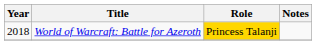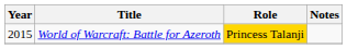 <table class="wikitable sortable">
 <tr>
 <th>Year</th>
 <th>Title</th>
 <th>Role</th>
 <th class="unsortable">Notes</th>
 </tr>
 <tr>
-<td>2018</td>
+<td>2015</td>
 <td><em><a href='#'>World of Warcraft: Battle for Azeroth</a></em></td>
 <td style="background: gold;">Princess Talanji</td>
 <td></td>
 </tr>
 <tr>
 </tr>
 </table>
